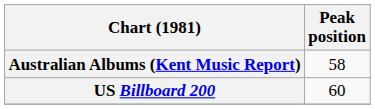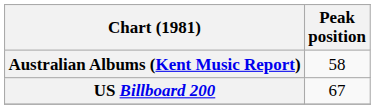 <table class="wikitable sortable plainrowheaders" style="text-align:center">
 <tr>
 <th scope="col">Chart (1981)</th>
 <th scope="col">Peak<br> position</th>
 </tr>
 <tr>
 <th scope="row">Australian Albums (<a href='#'>Kent Music Report</a>)</th>
 <td align="center">58</td>
 </tr>
 <tr>
 <th scope="row">US <em><a href='#'>Billboard 200</a></em></th>
-<td>60</td>
+<td>67</td>
 </tr>
 <tr>
 </tr>
 </table>
